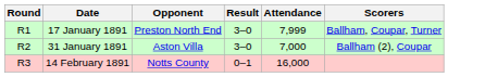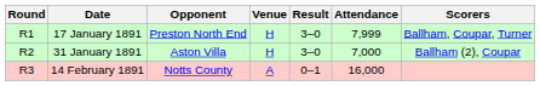 <table class="wikitable" style="font-size:100%; text-align:center">
 <tr>
 <th>Round</th>
 <th>Date</th>
 <th>Opponent</th>
+<th>Venue</th>
 <th>Result</th>
 <th>Attendance</th>
 <th>Scorers</th>
 </tr>
 <tr style="background-color: #CCFFCC;">
 <td>R1</td>
 <td>17 January 1891</td>
 <td><a href='#'>Preston North End</a></td>
+<td><a href='#'>H</a></td>
 <td>3–0</td>
 <td>7,999</td>
 <td><a href='#'>Ballham</a>, <a href='#'>Coupar</a>, <a href='#'>Turner</a></td>
 </tr>
 <tr style="background-color: #CCFFCC;">
 <td>R2</td>
 <td>31 January 1891</td>
 <td><a href='#'>Aston Villa</a></td>
+<td><a href='#'>H</a></td>
 <td>3–0</td>
 <td>7,000</td>
 <td><a href='#'>Ballham</a> (2), <a href='#'>Coupar</a></td>
 </tr>
 <tr style="background-color: #FFCCCC;">
 <td>R3</td>
 <td>14 February 1891</td>
 <td><a href='#'>Notts County</a></td>
+<td><a href='#'>A</a></td>
 <td>0–1</td>
 <td>16,000</td>
 <td></td>
 </tr>
 </table>
